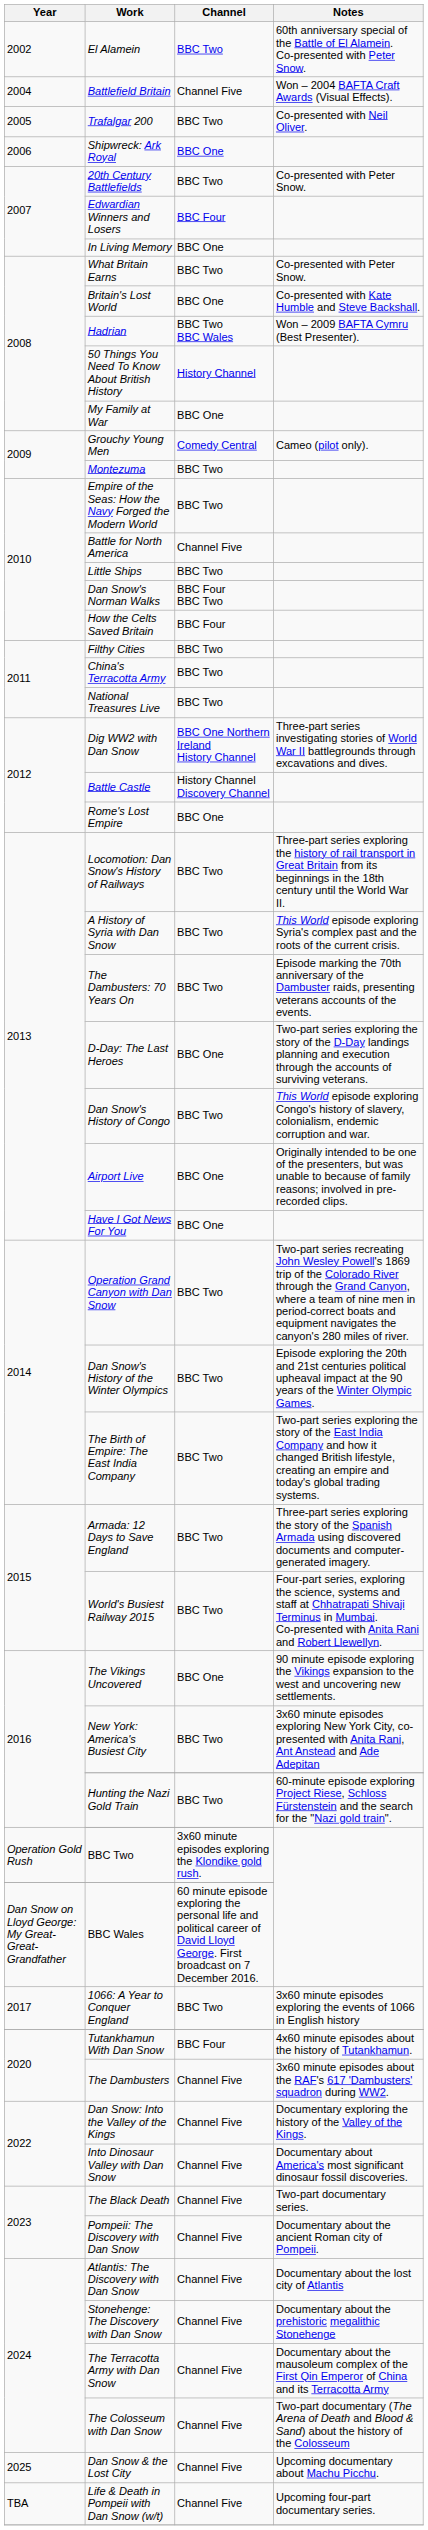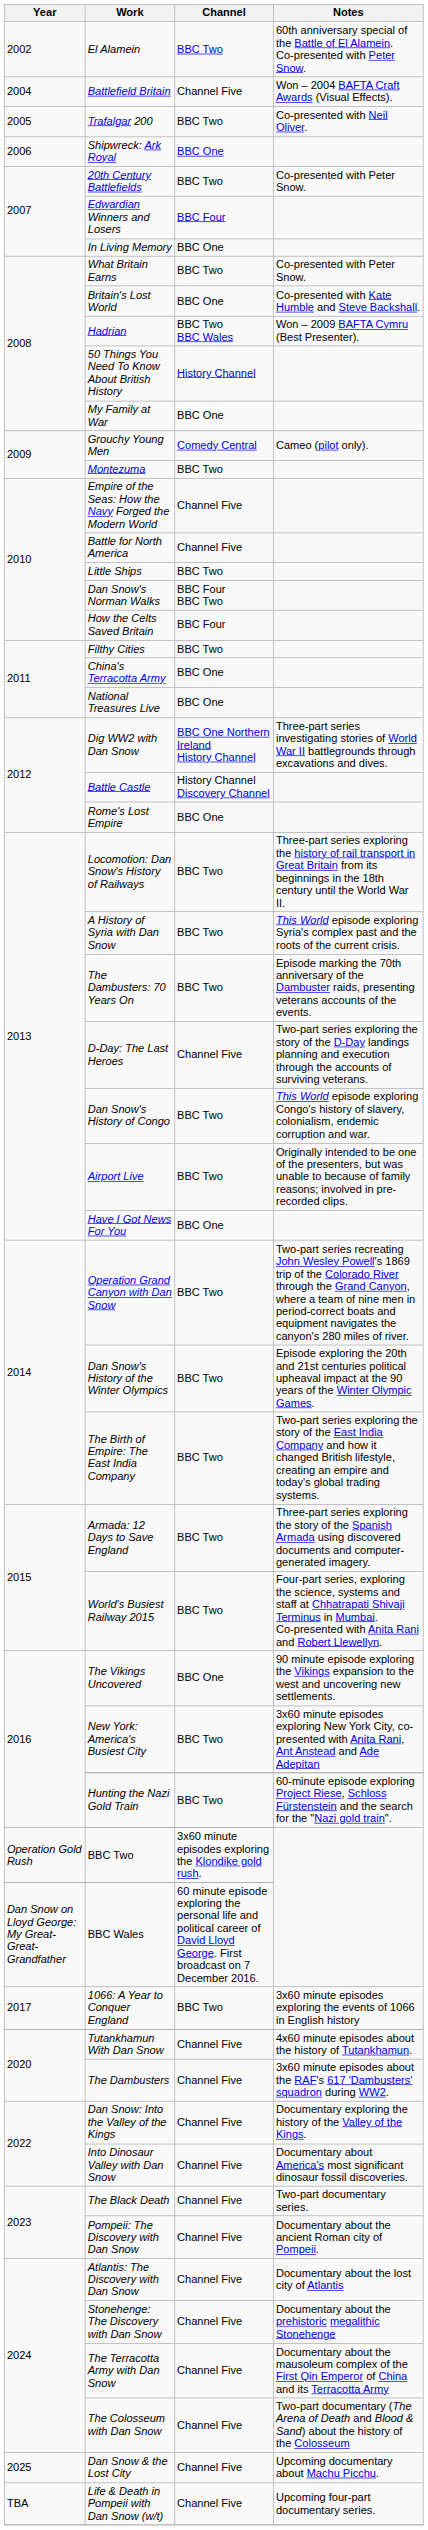 <table class="wikitable">
 <tr>
 <th>Year</th>
 <th>Work</th>
 <th>Channel</th>
 <th>Notes</th>
 </tr>
 <tr>
 <td>2002</td>
 <td><em>El Alamein</em></td>
 <td><a href='#'>BBC Two</a></td>
 <td>60th anniversary special of the <a href='#'>Battle of El Alamein</a>. <br> Co-presented with <a href='#'>Peter Snow</a>.</td>
 </tr>
 <tr>
 <td>2004</td>
 <td><em><a href='#'>Battlefield Britain</a></em></td>
 <td>Channel Five</td>
 <td>Won – 2004 <a href='#'>BAFTA Craft Awards</a> (Visual Effects).</td>
 </tr>
 <tr>
 <td>2005</td>
 <td><em><a href='#'>Trafalgar</a> 200</em></td>
 <td>BBC Two</td>
 <td>Co-presented with <a href='#'>Neil Oliver</a>.</td>
 </tr>
 <tr>
 <td>2006</td>
 <td><em>Shipwreck: <a href='#'>Ark Royal</a></em></td>
 <td><a href='#'>BBC One</a></td>
 <td></td>
 </tr>
 <tr>
 <td rowspan="3">2007</td>
 <td><em><a href='#'>20th Century Battlefields</a></em></td>
 <td>BBC Two</td>
 <td>Co-presented with Peter Snow.</td>
 </tr>
 <tr>
 <td><em><a href='#'>Edwardian</a> Winners and Losers</em></td>
 <td><a href='#'>BBC Four</a></td>
 <td></td>
 </tr>
 <tr>
 <td><em>In Living Memory</em></td>
 <td>BBC One</td>
 <td></td>
 </tr>
 <tr>
 <td rowspan="5">2008</td>
 <td><em>What Britain Earns</em></td>
 <td>BBC Two</td>
 <td>Co-presented with Peter Snow.</td>
 </tr>
 <tr>
 <td><em>Britain's Lost World</em></td>
 <td>BBC One</td>
 <td>Co-presented with <a href='#'>Kate Humble</a> and <a href='#'>Steve Backshall</a>.</td>
 </tr>
 <tr>
 <td><em><a href='#'>Hadrian</a></em></td>
 <td>BBC Two<br><a href='#'>BBC Wales</a></td>
 <td>Won – 2009 <a href='#'>BAFTA Cymru</a> (Best Presenter).</td>
 </tr>
 <tr>
 <td><em>50 Things You Need To Know About British History</em></td>
 <td><a href='#'>History Channel</a></td>
 <td></td>
 </tr>
 <tr>
 <td><em>My Family at War</em></td>
 <td>BBC One</td>
 <td></td>
 </tr>
 <tr>
 <td rowspan="2">2009</td>
 <td><em>Grouchy Young Men</em></td>
 <td><a href='#'>Comedy Central</a></td>
 <td>Cameo (<a href='#'>pilot</a> only).</td>
 </tr>
 <tr>
 <td><em><a href='#'>Montezuma</a></em></td>
 <td>BBC Two</td>
 <td></td>
 </tr>
 <tr>
 <td rowspan="5">2010</td>
 <td><em>Empire of the Seas: How the <a href='#'>Navy</a> Forged the Modern World</em></td>
-<td>BBC Two</td>
+<td>Channel Five</td>
 <td></td>
 </tr>
 <tr>
 <td><em>Battle for North America</em></td>
 <td>Channel Five</td>
 <td></td>
 </tr>
 <tr>
 <td><em>Little Ships</em></td>
 <td>BBC Two</td>
 <td></td>
 </tr>
 <tr>
 <td><em>Dan Snow's Norman Walks</em></td>
 <td>BBC Four<br>BBC Two</td>
 <td></td>
 </tr>
 <tr>
 <td><em>How the Celts Saved Britain</em></td>
 <td>BBC Four</td>
 <td></td>
 </tr>
 <tr>
 <td rowspan="3">2011</td>
 <td><em>Filthy Cities</em></td>
 <td>BBC Two</td>
 <td></td>
 </tr>
 <tr>
 <td><em>China's <a href='#'>Terracotta Army</a></em></td>
-<td>BBC Two</td>
+<td>BBC One</td>
 <td></td>
 </tr>
 <tr>
 <td><em>National Treasures Live</em></td>
-<td>BBC Two</td>
+<td>BBC One</td>
 <td></td>
 </tr>
 <tr>
 <td rowspan="3">2012</td>
 <td><em>Dig WW2 with Dan Snow</em></td>
 <td><a href='#'>BBC One Northern Ireland</a><br><a href='#'>History Channel</a></td>
 <td>Three-part series investigating stories of <a href='#'>World War II</a> battlegrounds through excavations and dives.</td>
 </tr>
 <tr>
 <td><em><a href='#'>Battle Castle</a></em></td>
 <td>History Channel<br><a href='#'>Discovery Channel</a></td>
 <td></td>
 </tr>
 <tr>
 <td><em>Rome's Lost Empire</em></td>
 <td>BBC One</td>
 <td></td>
 </tr>
 <tr>
 <td rowspan="7">2013</td>
 <td><em>Locomotion: Dan Snow's History of Railways</em></td>
 <td>BBC Two</td>
 <td>Three-part series exploring the <a href='#'>history of rail transport in Great Britain</a> from its beginnings in the 18th century until the World War II.</td>
 </tr>
 <tr>
 <td><em>A History of Syria with Dan Snow</em></td>
 <td>BBC Two</td>
 <td><em><a href='#'>This World</a></em> episode exploring Syria's complex past and the roots of the current crisis.</td>
 </tr>
 <tr>
 <td><em>The Dambusters: 70 Years On</em></td>
 <td>BBC Two</td>
 <td>Episode marking the 70th anniversary of the <a href='#'>Dambuster</a> raids, presenting veterans accounts of the events.</td>
 </tr>
 <tr>
 <td><em>D-Day: The Last Heroes</em></td>
-<td>BBC One</td>
+<td>Channel Five</td>
 <td>Two-part series exploring the story of the <a href='#'>D-Day</a> landings planning and execution through the accounts of surviving veterans.</td>
 </tr>
 <tr>
 <td><em>Dan Snow's History of Congo</em></td>
 <td>BBC Two</td>
 <td><em><a href='#'>This World</a></em> episode exploring Congo's history of slavery, colonialism, endemic corruption and war.</td>
 </tr>
 <tr>
 <td><em><a href='#'>Airport Live</a></em></td>
-<td>BBC One</td>
+<td>BBC Two</td>
 <td>Originally intended to be one of the presenters, but was unable to because of family reasons; involved in pre-recorded clips.</td>
 </tr>
 <tr>
 <td><em><a href='#'>Have I Got News For You</a></em></td>
 <td>BBC One</td>
 <td></td>
 </tr>
 <tr>
 <td rowspan="3">2014</td>
 <td><em><a href='#'>Operation Grand Canyon with Dan Snow</a></em></td>
 <td>BBC Two</td>
 <td>Two-part series recreating <a href='#'>John Wesley Powell</a>'s 1869 trip of the <a href='#'>Colorado River</a> through the <a href='#'>Grand Canyon</a>, where a team of nine men in period-correct boats and equipment navigates the canyon's 280 miles of river.</td>
 </tr>
 <tr>
 <td><em>Dan Snow's History of the Winter Olympics</em></td>
 <td>BBC Two</td>
 <td>Episode exploring the 20th and 21st centuries political upheaval impact at the 90 years of the <a href='#'>Winter Olympic Games</a>.</td>
 </tr>
 <tr>
 <td><em>The Birth of Empire: The East India Company</em></td>
 <td>BBC Two</td>
 <td>Two-part series exploring the story of the <a href='#'>East India Company</a> and how it changed British lifestyle, creating an empire and today's global trading systems.</td>
 </tr>
 <tr>
 <td rowspan="2">2015</td>
 <td><em>Armada: 12 Days to Save England</em></td>
 <td>BBC Two</td>
 <td>Three-part series exploring the story of the <a href='#'>Spanish Armada</a> using discovered documents and computer-generated imagery.</td>
 </tr>
 <tr>
 <td><em>World's Busiest Railway 2015</em></td>
 <td>BBC Two</td>
 <td>Four-part series, exploring the science, systems and staff at <a href='#'>Chhatrapati Shivaji Terminus</a> in <a href='#'>Mumbai</a>.<br>Co-presented with <a href='#'>Anita Rani</a> and <a href='#'>Robert Llewellyn</a>.</td>
 </tr>
 <tr>
 <td rowspan="5">2016</td>
 <td><em>The Vikings Uncovered</em></td>
 <td>BBC One</td>
 <td>90 minute episode exploring the <a href='#'>Vikings</a> expansion to the west and uncovering new settlements.</td>
 </tr>
 <tr>
 <td><em>New York: America's Busiest City</em></td>
 <td>BBC Two</td>
 <td>3x60 minute episodes exploring New York City, co-presented with <a href='#'>Anita Rani</a>, <a href='#'>Ant Anstead</a> and <a href='#'>Ade Adepitan</a></td>
 </tr>
 <tr>
 </tr>
 <tr>
 <td><em>Hunting the Nazi Gold Train</em></td>
 <td>BBC Two</td>
 <td>60-minute episode exploring <a href='#'>Project Riese</a>, <a href='#'>Schloss Fürstenstein</a> and the search for the "<a href='#'>Nazi gold train</a>".</td>
 </tr>
 <tr>
 </tr>
 <tr>
 <td><em>Operation Gold Rush</em></td>
 <td>BBC Two</td>
 <td>3x60 minute episodes exploring the <a href='#'>Klondike gold rush</a>.</td>
 </tr>
 <tr>
 </tr>
 <tr>
 <td><em>Dan Snow on Lloyd George: My Great-Great-Grandfather</em></td>
 <td>BBC Wales</td>
 <td>60 minute episode exploring the personal life and political career of <a href='#'>David Lloyd George</a>. First broadcast on 7 December 2016.</td>
 </tr>
 <tr>
 <td rowspan="1">2017</td>
 <td><em>1066: A Year to Conquer England</em></td>
 <td>BBC Two</td>
 <td>3x60 minute episodes exploring the events of 1066 in English history</td>
 </tr>
 <tr "the World's Busiest Cities"((BBC Two))>
 </tr>
 <tr>
 <td rowspan="2">2020</td>
 <td><em>Tutankhamun With Dan Snow</em></td>
-<td>BBC Four</td>
+<td>Channel Five</td>
 <td>4x60 minute episodes about the history of <a href='#'>Tutankhamun</a>.</td>
 </tr>
 <tr>
 <td><em>The Dambusters</em></td>
 <td>Channel Five</td>
 <td>3x60 minute episodes about the <a href='#'>RAF</a>'s <a href='#'>617 'Dambusters' squadron</a> during <a href='#'>WW2</a>.</td>
 </tr>
 <tr>
 <td rowspan="2">2022</td>
 <td><em>Dan Snow: Into the Valley of the Kings</em></td>
 <td>Channel Five</td>
 <td>Documentary exploring the history of the <a href='#'>Valley of the Kings</a>.</td>
 </tr>
 <tr>
 <td><em>Into Dinosaur Valley with Dan Snow</em></td>
 <td>Channel Five</td>
 <td>Documentary about <a href='#'>America's</a> most significant dinosaur fossil discoveries.</td>
 </tr>
 <tr>
 <td rowspan="2">2023</td>
 <td><em>The Black Death</em></td>
 <td>Channel Five</td>
 <td>Two-part documentary series.</td>
 </tr>
 <tr>
 <td><em>Pompeii: The Discovery with Dan Snow</em></td>
 <td>Channel Five</td>
 <td>Documentary about the ancient Roman city of <a href='#'>Pompeii</a>.</td>
 </tr>
 <tr>
 <td rowspan="4">2024</td>
 <td><em>Atlantis: The Discovery with Dan Snow</em></td>
 <td>Channel Five</td>
 <td>Documentary about the lost city of <a href='#'>Atlantis</a></td>
 </tr>
 <tr>
 <td><em>Stonehenge: The Discovery with Dan Snow</em></td>
 <td>Channel Five</td>
 <td>Documentary about the <a href='#'>prehistoric</a> <a href='#'>megalithic</a> <a href='#'>Stonehenge</a></td>
 </tr>
 <tr>
 <td><em>The Terracotta Army with Dan Snow</em></td>
 <td>Channel Five</td>
 <td>Documentary about the mausoleum complex of the <a href='#'>First Qin Emperor</a> of <a href='#'>China</a> and its <a href='#'>Terracotta Army</a></td>
 </tr>
 <tr>
 <td><em>The Colosseum with Dan Snow</em></td>
 <td>Channel Five</td>
 <td>Two-part documentary (<em>The Arena of Death</em> and <em>Blood & Sand</em>) about the history of the <a href='#'>Colosseum</a></td>
 </tr>
 <tr>
 <td>2025</td>
 <td><em>Dan Snow & the Lost City</em></td>
 <td>Channel Five</td>
 <td>Upcoming documentary about <a href='#'>Machu Picchu</a>.</td>
 </tr>
 <tr>
 <td>TBA</td>
 <td><em>Life & Death in Pompeii with Dan Snow (w/t)</em></td>
 <td>Channel Five</td>
 <td>Upcoming four-part documentary series.</td>
 </tr>
 <tr>
 </tr>
 </table>
